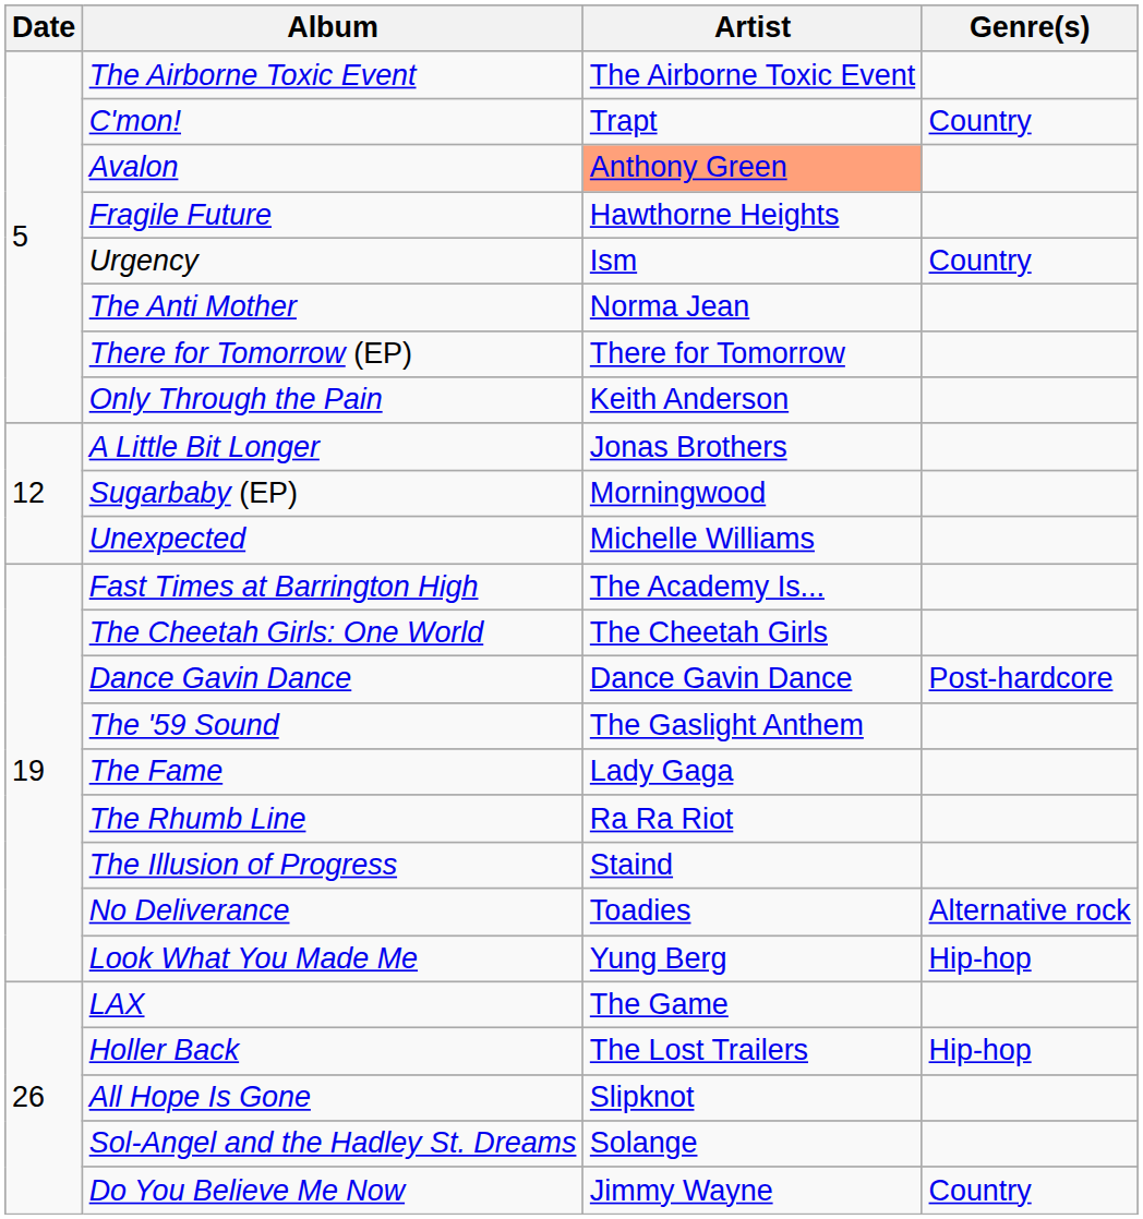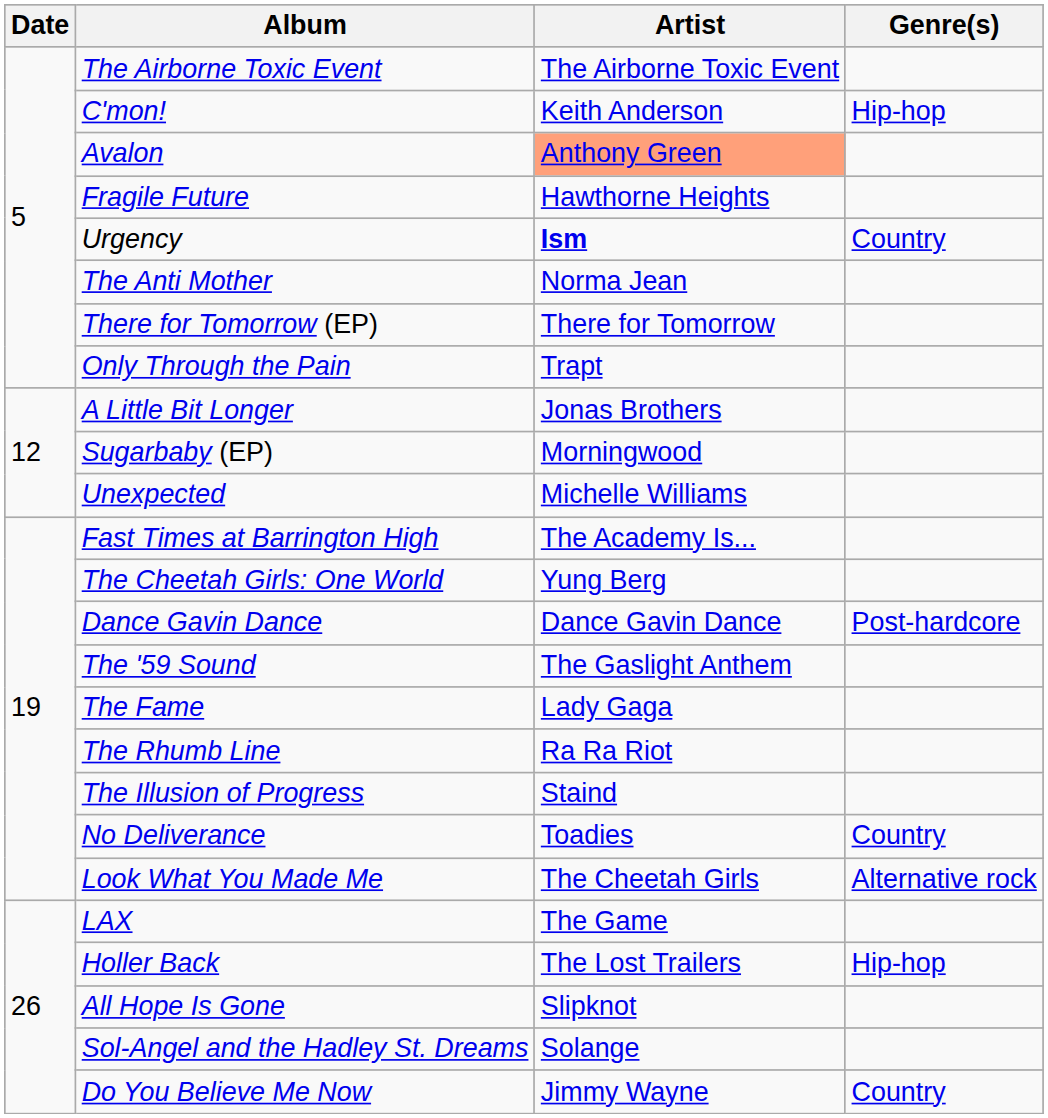 <table class="wikitable">
 <tr>
 <th>Date</th>
 <th>Album</th>
 <th>Artist</th>
 <th>Genre(s)</th>
 </tr>
 <tr>
 <td rowspan="8">5</td>
 <td><em><a href='#'>The Airborne Toxic Event</a></em></td>
 <td><a href='#'>The Airborne Toxic Event</a></td>
 <td></td>
 </tr>
 <tr>
 <td><em><a href='#'>C'mon!</a></em></td>
-<td><a href='#'>Trapt</a></td>
-<td><a href='#'>Country</a></td>
+<td><a href='#'>Keith Anderson</a></td>
+<td><a href='#'>Hip-hop</a></td>
 </tr>
 <tr>
 <td><em><a href='#'>Avalon</a></em></td>
 <td style="background: lightsalmon;"><a href='#'>Anthony Green</a></td>
 <td></td>
 </tr>
 <tr>
 <td><em><a href='#'>Fragile Future</a></em></td>
 <td><a href='#'>Hawthorne Heights</a></td>
 <td></td>
 </tr>
 <tr>
 <td><em>Urgency</em></td>
-<td><a href='#'>Ism</a></td>
+<td><strong><a href='#'>Ism</a></strong></td>
 <td><a href='#'>Country</a></td>
 </tr>
 <tr>
 <td><em><a href='#'>The Anti Mother</a></em></td>
 <td><a href='#'>Norma Jean</a></td>
 <td></td>
 </tr>
 <tr>
 <td><em><a href='#'>There for Tomorrow</a></em> (EP)</td>
 <td><a href='#'>There for Tomorrow</a></td>
 <td></td>
 </tr>
 <tr>
 <td><em><a href='#'>Only Through the Pain</a></em></td>
-<td><a href='#'>Keith Anderson</a></td>
+<td><a href='#'>Trapt</a></td>
 <td></td>
 </tr>
 <tr>
 <td rowspan="3">12</td>
 <td><em><a href='#'>A Little Bit Longer</a></em></td>
 <td><a href='#'>Jonas Brothers</a></td>
 <td></td>
 </tr>
 <tr>
 <td><em><a href='#'>Sugarbaby</a></em> (EP)</td>
 <td><a href='#'>Morningwood</a></td>
 <td></td>
 </tr>
 <tr>
 <td><em><a href='#'>Unexpected</a></em></td>
 <td><a href='#'>Michelle Williams</a></td>
 <td></td>
 </tr>
 <tr>
 <td rowspan="9">19</td>
 <td><em><a href='#'>Fast Times at Barrington High</a></em></td>
 <td><a href='#'>The Academy Is...</a></td>
 <td></td>
 </tr>
 <tr>
 <td><em><a href='#'>The Cheetah Girls: One World</a></em></td>
-<td><a href='#'>The Cheetah Girls</a></td>
+<td><a href='#'>Yung Berg</a></td>
 <td></td>
 </tr>
 <tr>
 <td><em><a href='#'>Dance Gavin Dance</a></em></td>
 <td><a href='#'>Dance Gavin Dance</a></td>
 <td><a href='#'>Post-hardcore</a></td>
 </tr>
 <tr>
 <td><em><a href='#'>The '59 Sound</a></em></td>
 <td><a href='#'>The Gaslight Anthem</a></td>
 <td></td>
 </tr>
 <tr>
 <td><em><a href='#'>The Fame</a></em></td>
 <td><a href='#'>Lady Gaga</a></td>
 <td></td>
 </tr>
 <tr>
 <td><em><a href='#'>The Rhumb Line</a></em></td>
 <td><a href='#'>Ra Ra Riot</a></td>
 <td></td>
 </tr>
 <tr>
 <td><em><a href='#'>The Illusion of Progress</a></em></td>
 <td><a href='#'>Staind</a></td>
 <td></td>
 </tr>
 <tr>
 <td><em><a href='#'>No Deliverance</a></em></td>
 <td><a href='#'>Toadies</a></td>
-<td><a href='#'>Alternative rock</a></td>
+<td><a href='#'>Country</a></td>
 </tr>
 <tr>
 <td><em><a href='#'>Look What You Made Me</a></em></td>
-<td><a href='#'>Yung Berg</a></td>
-<td><a href='#'>Hip-hop</a></td>
+<td><a href='#'>The Cheetah Girls</a></td>
+<td><a href='#'>Alternative rock</a></td>
 </tr>
 <tr>
 <td rowspan="5">26</td>
 <td><em><a href='#'>LAX</a></em></td>
 <td><a href='#'>The Game</a></td>
 <td></td>
 </tr>
 <tr>
 <td><em><a href='#'>Holler Back</a></em></td>
 <td><a href='#'>The Lost Trailers</a></td>
 <td><a href='#'>Hip-hop</a></td>
 </tr>
 <tr>
 <td><em><a href='#'>All Hope Is Gone</a></em></td>
 <td><a href='#'>Slipknot</a></td>
 <td></td>
 </tr>
 <tr>
 <td><em><a href='#'>Sol-Angel and the Hadley St. Dreams</a></em></td>
 <td><a href='#'>Solange</a></td>
 <td></td>
 </tr>
 <tr>
 <td><em><a href='#'>Do You Believe Me Now</a></em></td>
 <td><a href='#'>Jimmy Wayne</a></td>
 <td><a href='#'>Country</a></td>
 </tr>
 </table>
